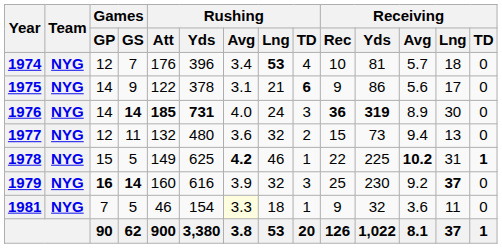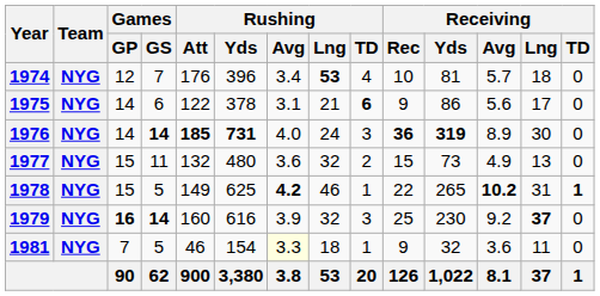 <table class="wikitable" style="text-align:center;">
 <tr>
 <th rowspan="2">Year</th>
 <th rowspan="2">Team</th>
 <th colspan="2">Games</th>
 <th colspan="5">Rushing</th>
 <th colspan="5">Receiving</th>
 </tr>
 <tr>
 <th>GP</th>
 <th>GS</th>
 <th>Att</th>
 <th>Yds</th>
 <th>Avg</th>
 <th>Lng</th>
 <th>TD</th>
 <th>Rec</th>
 <th>Yds</th>
 <th>Avg</th>
 <th>Lng</th>
 <th>TD</th>
 </tr>
 <tr>
 <th><a href='#'>1974</a></th>
 <th><a href='#'>NYG</a></th>
 <td>12</td>
 <td>7</td>
 <td>176</td>
 <td>396</td>
 <td>3.4</td>
 <td><strong>53</strong></td>
 <td>4</td>
 <td>10</td>
 <td>81</td>
 <td>5.7</td>
 <td>18</td>
 <td>0</td>
 </tr>
 <tr>
 <th><a href='#'>1975</a></th>
 <th><a href='#'>NYG</a></th>
 <td>14</td>
-<td>9</td>
+<td>6</td>
 <td>122</td>
 <td>378</td>
 <td>3.1</td>
 <td>21</td>
 <td><strong>6</strong></td>
 <td>9</td>
 <td>86</td>
 <td>5.6</td>
 <td>17</td>
 <td>0</td>
 </tr>
 <tr>
 <th><a href='#'>1976</a></th>
 <th><a href='#'>NYG</a></th>
 <td>14</td>
 <td><strong>14</strong></td>
 <td><strong>185</strong></td>
 <td><strong>731</strong></td>
 <td>4.0</td>
 <td>24</td>
 <td>3</td>
 <td><strong>36</strong></td>
 <td><strong>319</strong></td>
 <td>8.9</td>
 <td>30</td>
 <td>0</td>
 </tr>
 <tr>
 <th><a href='#'>1977</a></th>
 <th><a href='#'>NYG</a></th>
-<td>12</td>
+<td>15</td>
 <td>11</td>
 <td>132</td>
 <td>480</td>
 <td>3.6</td>
 <td>32</td>
 <td>2</td>
 <td>15</td>
 <td>73</td>
-<td>9.4</td>
+<td>4.9</td>
 <td>13</td>
 <td>0</td>
 </tr>
 <tr>
 <th><a href='#'>1978</a></th>
 <th><a href='#'>NYG</a></th>
 <td>15</td>
 <td>5</td>
 <td>149</td>
 <td>625</td>
 <td><strong>4.2</strong></td>
 <td>46</td>
 <td>1</td>
 <td>22</td>
-<td>225</td>
+<td>265</td>
 <td><strong>10.2</strong></td>
 <td>31</td>
 <td><strong>1</strong></td>
 </tr>
 <tr>
 <th><a href='#'>1979</a></th>
 <th><a href='#'>NYG</a></th>
 <td><strong>16</strong></td>
 <td><strong>14</strong></td>
 <td>160</td>
 <td>616</td>
 <td>3.9</td>
 <td>32</td>
 <td>3</td>
 <td>25</td>
 <td>230</td>
 <td>9.2</td>
 <td><strong>37</strong></td>
 <td>0</td>
 </tr>
 <tr>
 <th><a href='#'>1981</a></th>
 <th><a href='#'>NYG</a></th>
 <td>7</td>
 <td>5</td>
 <td>46</td>
 <td>154</td>
 <td style="background: lightyellow;">3.3</td>
 <td>18</td>
 <td>1</td>
 <td>9</td>
 <td>32</td>
 <td>3.6</td>
 <td>11</td>
 <td>0</td>
 </tr>
 <tr>
 <th colspan="2"></th>
 <th>90</th>
 <th>62</th>
 <th>900</th>
 <th>3,380</th>
 <th>3.8</th>
 <th>53</th>
 <th>20</th>
 <th>126</th>
 <th>1,022</th>
 <th>8.1</th>
 <th>37</th>
 <th>1</th>
 </tr>
 </table>
